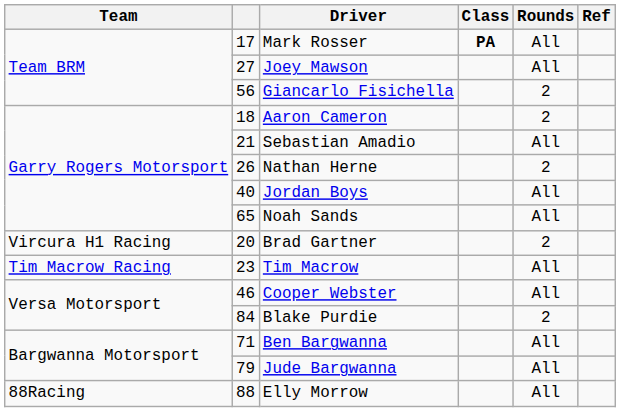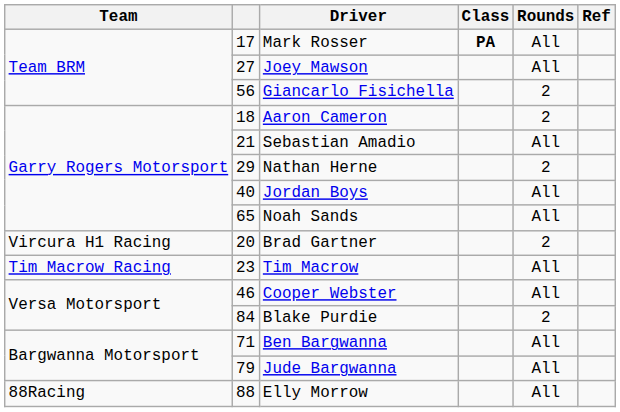 <table class="wikitable" style="font-size:85%">
 <tr>
 <th>Team</th>
 <th></th>
 <th>Driver</th>
 <th>Class</th>
 <th>Rounds</th>
 <th>Ref</th>
 </tr>
 <tr>
 <td rowspan="3"><a href='#'>Team BRM</a></td>
 <td align="center">17</td>
 <td> Mark Rosser</td>
 <td align="center"><strong><span>PA</span></strong></td>
 <td align="center">All</td>
 <td align="center"></td>
 </tr>
 <tr>
 <td align="center">27</td>
 <td> <a href='#'>Joey Mawson</a></td>
 <td></td>
 <td align="center">All</td>
 <td align="center"></td>
 </tr>
 <tr>
 <td align="center">56</td>
 <td nowrap> <a href='#'>Giancarlo Fisichella</a></td>
 <td></td>
 <td align="center">2</td>
 <td align="center"></td>
 </tr>
 <tr>
 <td rowspan="5"><a href='#'>Garry Rogers Motorsport</a></td>
 <td align="center">18</td>
 <td> <a href='#'>Aaron Cameron</a></td>
 <td></td>
 <td align="center">2</td>
 <td align="center"></td>
 </tr>
 <tr>
 <td align="center">21</td>
 <td> Sebastian Amadio</td>
 <td></td>
 <td align="center">All</td>
 <td align="center"></td>
 </tr>
 <tr>
-<td align="center">26</td>
+<td align="center">29</td>
 <td> Nathan Herne</td>
 <td></td>
 <td align="center">2</td>
 <td align="center"></td>
 </tr>
 <tr>
 <td align="center">40</td>
 <td> <a href='#'>Jordan Boys</a></td>
 <td></td>
 <td align="center">All</td>
 <td align="center"></td>
 </tr>
 <tr>
 <td align="center">65</td>
 <td> Noah Sands</td>
 <td></td>
 <td align="center">All</td>
 <td align="center"></td>
 </tr>
 <tr>
 <td>Vircura H1 Racing</td>
 <td align="center">20</td>
 <td> Brad Gartner</td>
 <td></td>
 <td align="center">2</td>
 <td align="center"></td>
 </tr>
 <tr>
 <td><a href='#'>Tim Macrow Racing</a></td>
 <td align="center">23</td>
 <td> <a href='#'>Tim Macrow</a></td>
 <td></td>
 <td align="center">All</td>
 <td align="center"></td>
 </tr>
 <tr>
 <td rowspan="2">Versa Motorsport</td>
 <td align="center">46</td>
 <td> <a href='#'>Cooper Webster</a></td>
 <td></td>
 <td align="center">All</td>
 <td align="center"></td>
 </tr>
 <tr>
 <td align="center">84</td>
 <td> Blake Purdie</td>
 <td></td>
 <td align="center">2</td>
 <td align="center"></td>
 </tr>
 <tr>
 <td rowspan="2">Bargwanna Motorsport</td>
 <td align="center">71</td>
 <td> <a href='#'>Ben Bargwanna</a></td>
 <td></td>
 <td align="center">All</td>
 <td align="center"></td>
 </tr>
 <tr>
 <td align="center">79</td>
 <td> <a href='#'>Jude Bargwanna</a></td>
 <td></td>
 <td align="center">All</td>
 <td align="center"></td>
 </tr>
 <tr>
 <td>88Racing</td>
 <td align="center">88</td>
 <td> Elly Morrow</td>
 <td></td>
 <td align="center">All</td>
 <td align="center"></td>
 </tr>
 </table>
